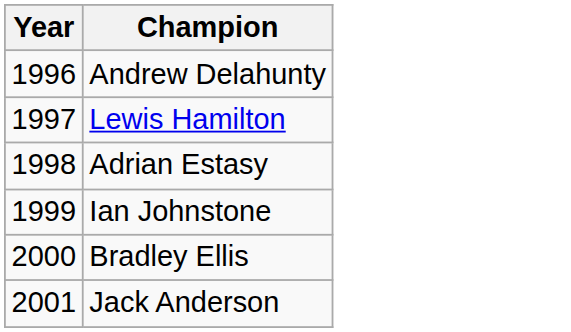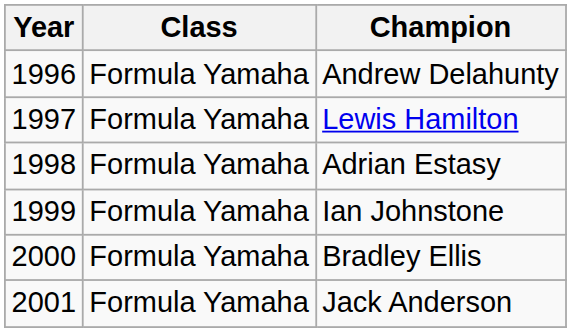 <table class="wikitable">
 <tr>
 <th>Year</th>
+<th>Class</th>
 <th>Champion</th>
 </tr>
 <tr>
 <td>1996</td>
+<td>Formula Yamaha</td>
 <td>Andrew Delahunty</td>
 </tr>
 <tr>
 <td>1997</td>
+<td>Formula Yamaha</td>
 <td><a href='#'>Lewis Hamilton</a></td>
 </tr>
 <tr>
 <td>1998</td>
+<td>Formula Yamaha</td>
 <td>Adrian Estasy</td>
 </tr>
 <tr>
 <td>1999</td>
+<td>Formula Yamaha</td>
 <td>Ian Johnstone</td>
 </tr>
 <tr>
 <td>2000</td>
+<td>Formula Yamaha</td>
 <td>Bradley Ellis</td>
 </tr>
 <tr>
 <td>2001</td>
+<td>Formula Yamaha</td>
 <td>Jack Anderson</td>
 </tr>
 </table>
